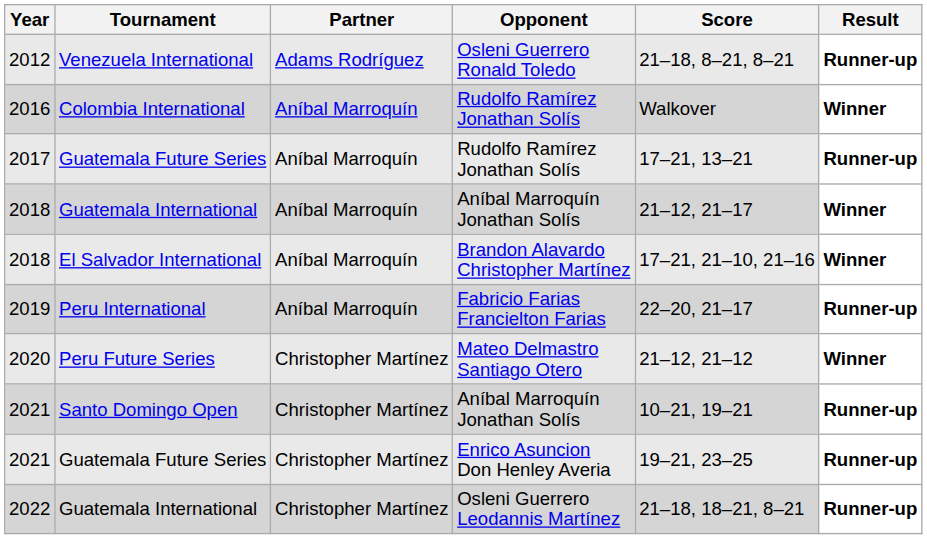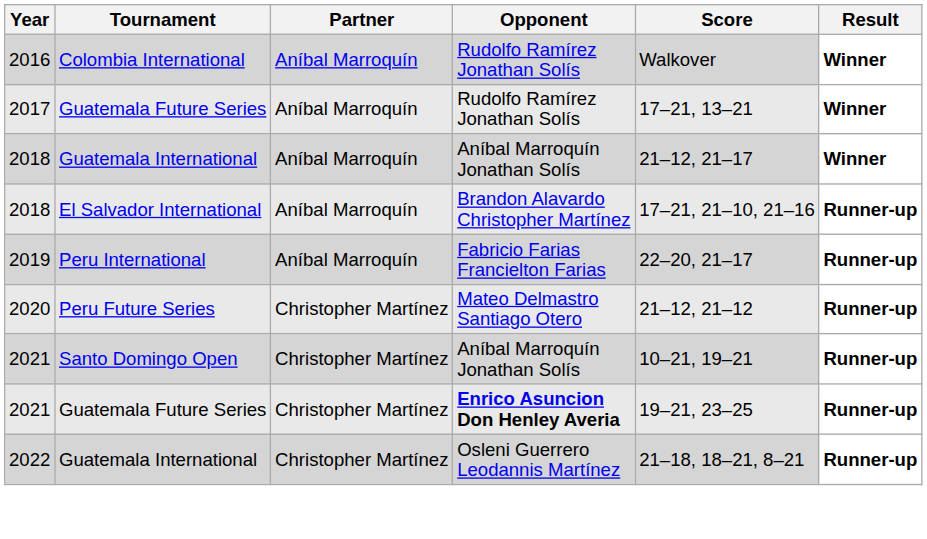 <table class="sortable wikitable" style="font-size: 90%;">
 <tr>
 <th>Year</th>
 <th>Tournament</th>
 <th>Partner</th>
 <th>Opponent</th>
 <th>Score</th>
 <th>Result</th>
-</tr>
-<tr style="background:#E9E9E9">
-<td align="center">2012</td>
-<td align="left"><a href='#'>Venezuela International</a></td>
-<td align="left"> <a href='#'>Adams Rodríguez</a></td>
-<td align="left"> <a href='#'>Osleni Guerrero</a><br> <a href='#'>Ronald Toledo</a></td>
-<td align="left">21–18, 8–21, 8–21</td>
-<td style="text-align:left; background:white"> <strong>Runner-up</strong></td>
 </tr>
 <tr style="background:#D5D5D5">
 <td align="center">2016</td>
 <td align="left"><a href='#'>Colombia International</a></td>
 <td align="left"> <a href='#'>Aníbal Marroquín</a></td>
 <td align="left"> <a href='#'>Rudolfo Ramírez</a><br> <a href='#'>Jonathan Solís</a></td>
 <td align="left">Walkover</td>
 <td style="text-align:left; background:white"> <strong>Winner</strong></td>
 </tr>
 <tr style="background:#E9E9E9">
 <td align="center">2017</td>
 <td align="left"><a href='#'>Guatemala Future Series</a></td>
 <td align="left"> Aníbal Marroquín</td>
 <td align="left"> Rudolfo Ramírez<br> Jonathan Solís</td>
 <td align="left">17–21, 13–21</td>
-<td style="text-align:left; background:white"> <strong>Runner-up</strong></td>
+<td style="text-align:left; background:white"> <strong>Winner</strong></td>
 </tr>
 <tr style="background:#D5D5D5">
 <td align="center">2018</td>
 <td align="left"><a href='#'>Guatemala International</a></td>
 <td align="left"> Aníbal Marroquín</td>
 <td align="left"> Aníbal Marroquín<br> Jonathan Solís</td>
 <td align="left">21–12, 21–17</td>
 <td style="text-align:left; background:white"> <strong>Winner</strong></td>
 </tr>
 <tr style="background:#E9E9E9">
 <td align="center">2018</td>
 <td align="left"><a href='#'>El Salvador International</a></td>
 <td align="left"> Aníbal Marroquín</td>
 <td align="left"> <a href='#'>Brandon Alavardo</a><br> <a href='#'>Christopher Martínez</a></td>
 <td align="left">17–21, 21–10, 21–16</td>
-<td style="text-align:left; background:white"> <strong>Winner</strong></td>
+<td style="text-align:left; background:white"> <strong>Runner-up</strong></td>
 </tr>
 <tr style="background:#D5D5D5">
 <td align="center">2019</td>
 <td align="left"><a href='#'>Peru International</a></td>
 <td align="left"> Aníbal Marroquín</td>
 <td align="left"> <a href='#'>Fabricio Farias</a><br> <a href='#'>Francielton Farias</a></td>
 <td align="left">22–20, 21–17</td>
 <td style="text-align:left; background:white"> <strong>Runner-up</strong></td>
 </tr>
 <tr style="background:#E9E9E9">
 <td align="center">2020</td>
 <td align="left"><a href='#'>Peru Future Series</a></td>
 <td align="left"> Christopher Martínez</td>
 <td align="left"> <a href='#'>Mateo Delmastro</a><br> <a href='#'>Santiago Otero</a></td>
 <td align="left">21–12, 21–12</td>
-<td style="text-align:left; background:white"> <strong>Winner</strong></td>
+<td style="text-align:left; background:white"> <strong>Runner-up</strong></td>
 </tr>
 <tr bgcolor="#D5D5D5">
 <td align="center">2021</td>
 <td align="left"><a href='#'>Santo Domingo Open</a></td>
 <td align="left"> Christopher Martínez</td>
 <td align="left"> Aníbal Marroquín<br> Jonathan Solís</td>
 <td align="left">10–21, 19–21</td>
 <td style="text-align:left; background:white"> <strong>Runner-up</strong></td>
 </tr>
 <tr style="background:#E9E9E9">
 <td align="center">2021</td>
 <td align="left">Guatemala Future Series</td>
 <td align="left"> Christopher Martínez</td>
-<td align="left"> <a href='#'>Enrico Asuncion</a><br> Don Henley Averia</td>
+<td align="left"><strong> <a href='#'>Enrico Asuncion</a><br> Don Henley Averia</strong></td>
 <td align="left">19–21, 23–25</td>
 <td style="text-align:left; background:white"> <strong>Runner-up</strong></td>
 </tr>
 <tr style="background:#D5D5D5">
 <td align="center">2022</td>
 <td align="left">Guatemala International</td>
 <td align="left"> Christopher Martínez</td>
 <td align="left"> Osleni Guerrero<br> <a href='#'>Leodannis Martínez</a></td>
 <td align="left">21–18, 18–21, 8–21</td>
 <td style="text-align:left; background:white"> <strong>Runner-up</strong></td>
 </tr>
 </table>
